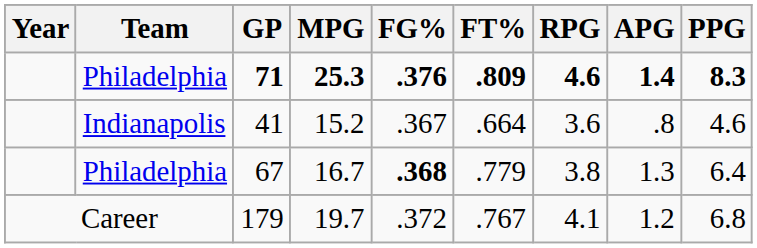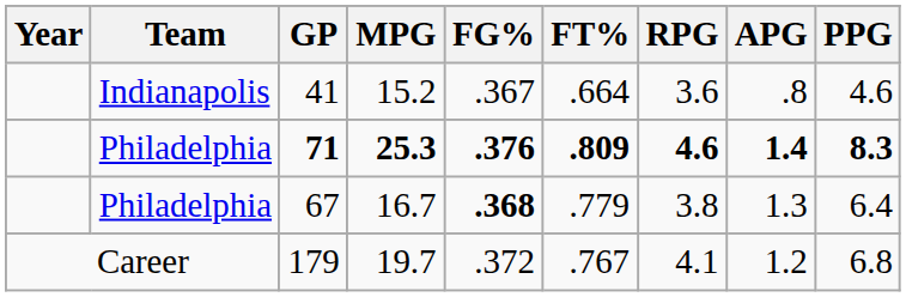 <table class="wikitable sortable" style="font-size:95%; text-align:right;">
 <tr>
 <th>Year</th>
 <th>Team</th>
 <th>GP</th>
 <th>MPG</th>
 <th>FG%</th>
 <th>FT%</th>
 <th>RPG</th>
 <th>APG</th>
 <th>PPG</th>
 </tr>
 <tr>
 <td style="text-align:left;"></td>
+<td style="text-align:left;"><a href='#'>Indianapolis</a></td>
+<td>41</td>
+<td>15.2</td>
+<td>.367</td>
+<td>.664</td>
+<td>3.6</td>
+<td>.8</td>
+<td>4.6</td>
+</tr>
+<tr>
+<td style="text-align:left;"></td>
 <td style="text-align:left;"><a href='#'>Philadelphia</a></td>
 <td><strong>71</strong></td>
 <td><strong>25.3</strong></td>
 <td><strong>.376</strong></td>
 <td><strong>.809</strong></td>
 <td><strong>4.6</strong></td>
 <td><strong>1.4</strong></td>
 <td><strong>8.3</strong></td>
-</tr>
-<tr>
-<td style="text-align:left;"></td>
-<td style="text-align:left;"><a href='#'>Indianapolis</a></td>
-<td>41</td>
-<td>15.2</td>
-<td>.367</td>
-<td>.664</td>
-<td>3.6</td>
-<td>.8</td>
-<td>4.6</td>
 </tr>
 <tr>
 <td style="text-align:left;"></td>
 <td style="text-align:left;"><a href='#'>Philadelphia</a></td>
 <td>67</td>
 <td>16.7</td>
 <td><strong>.368</strong></td>
 <td>.779</td>
 <td>3.8</td>
 <td>1.3</td>
 <td>6.4</td>
 </tr>
 <tr>
 <td colspan="2" style="text-align:center;">Career</td>
 <td>179</td>
 <td>19.7</td>
 <td>.372</td>
 <td>.767</td>
 <td>4.1</td>
 <td>1.2</td>
 <td>6.8</td>
 </tr>
 </table>
